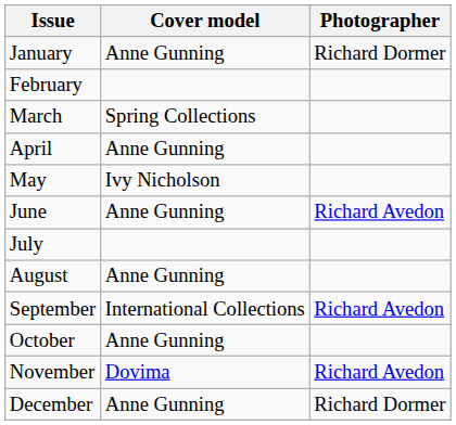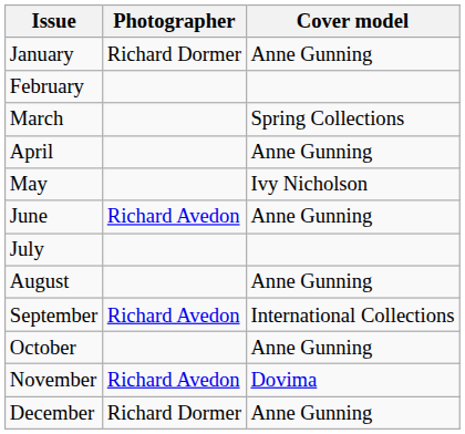 <table class="sortable wikitable">
 <tr>
 <th>Issue</th>
+<th>Photographer</th>
 <th>Cover model</th>
-<th>Photographer</th>
 </tr>
 <tr>
 <td>January</td>
+<td>Richard Dormer</td>
 <td>Anne Gunning</td>
-<td>Richard Dormer</td>
 </tr>
 <tr>
 <td>February</td>
 <td></td>
 <td></td>
 </tr>
 <tr>
 <td>March</td>
+<td></td>
 <td>Spring Collections</td>
-<td></td>
 </tr>
 <tr>
 <td>April</td>
+<td></td>
 <td>Anne Gunning</td>
-<td></td>
 </tr>
 <tr>
 <td>May</td>
+<td></td>
 <td>Ivy Nicholson</td>
-<td></td>
 </tr>
 <tr>
 <td>June</td>
+<td><a href='#'>Richard Avedon</a></td>
 <td>Anne Gunning</td>
-<td><a href='#'>Richard Avedon</a></td>
 </tr>
 <tr>
 <td>July</td>
 <td></td>
 <td></td>
 </tr>
 <tr>
 <td>August</td>
+<td></td>
 <td>Anne Gunning</td>
-<td></td>
 </tr>
 <tr>
 <td>September</td>
+<td><a href='#'>Richard Avedon</a></td>
 <td>International Collections</td>
-<td><a href='#'>Richard Avedon</a></td>
 </tr>
 <tr>
 <td>October</td>
+<td></td>
 <td>Anne Gunning</td>
-<td></td>
 </tr>
 <tr>
 <td>November</td>
+<td><a href='#'>Richard Avedon</a></td>
 <td><a href='#'>Dovima</a></td>
-<td><a href='#'>Richard Avedon</a></td>
 </tr>
 <tr>
 <td>December</td>
+<td>Richard Dormer</td>
 <td>Anne Gunning</td>
-<td>Richard Dormer</td>
 </tr>
 </table>
